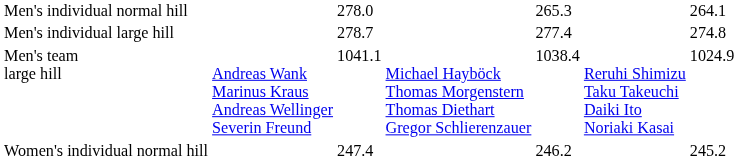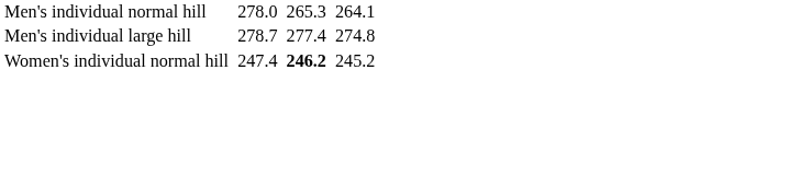 <table>
 <tr valign="top">
 <td>Men's individual normal hill<br></td>
 <td></td>
 <td>278.0</td>
 <td></td>
 <td>265.3</td>
 <td></td>
 <td>264.1</td>
 </tr>
 <tr valign="top">
 <td>Men's individual large hill<br></td>
 <td></td>
 <td>278.7</td>
 <td></td>
 <td>277.4</td>
 <td></td>
 <td>274.8</td>
 </tr>
 <tr valign="top">
-<td>Men's team<br>large hill<br></td>
-<td><br><a href='#'>Andreas Wank</a><br><a href='#'>Marinus Kraus</a><br><a href='#'>Andreas Wellinger</a><br><a href='#'>Severin Freund</a></td>
-<td>1041.1</td>
-<td><br><a href='#'>Michael Hayböck</a><br><a href='#'>Thomas Morgenstern</a><br><a href='#'>Thomas Diethart</a><br><a href='#'>Gregor Schlierenzauer</a></td>
-<td>1038.4</td>
-<td><br><a href='#'>Reruhi Shimizu</a><br><a href='#'>Taku Takeuchi</a><br><a href='#'>Daiki Ito</a><br><a href='#'>Noriaki Kasai</a></td>
-<td>1024.9</td>
-</tr>
-<tr valign="top">
 <td>Women's individual normal hill<br></td>
 <td></td>
 <td>247.4</td>
 <td></td>
-<td>246.2</td>
+<td><strong>246.2</strong></td>
 <td></td>
 <td>245.2</td>
 </tr>
 </table>
